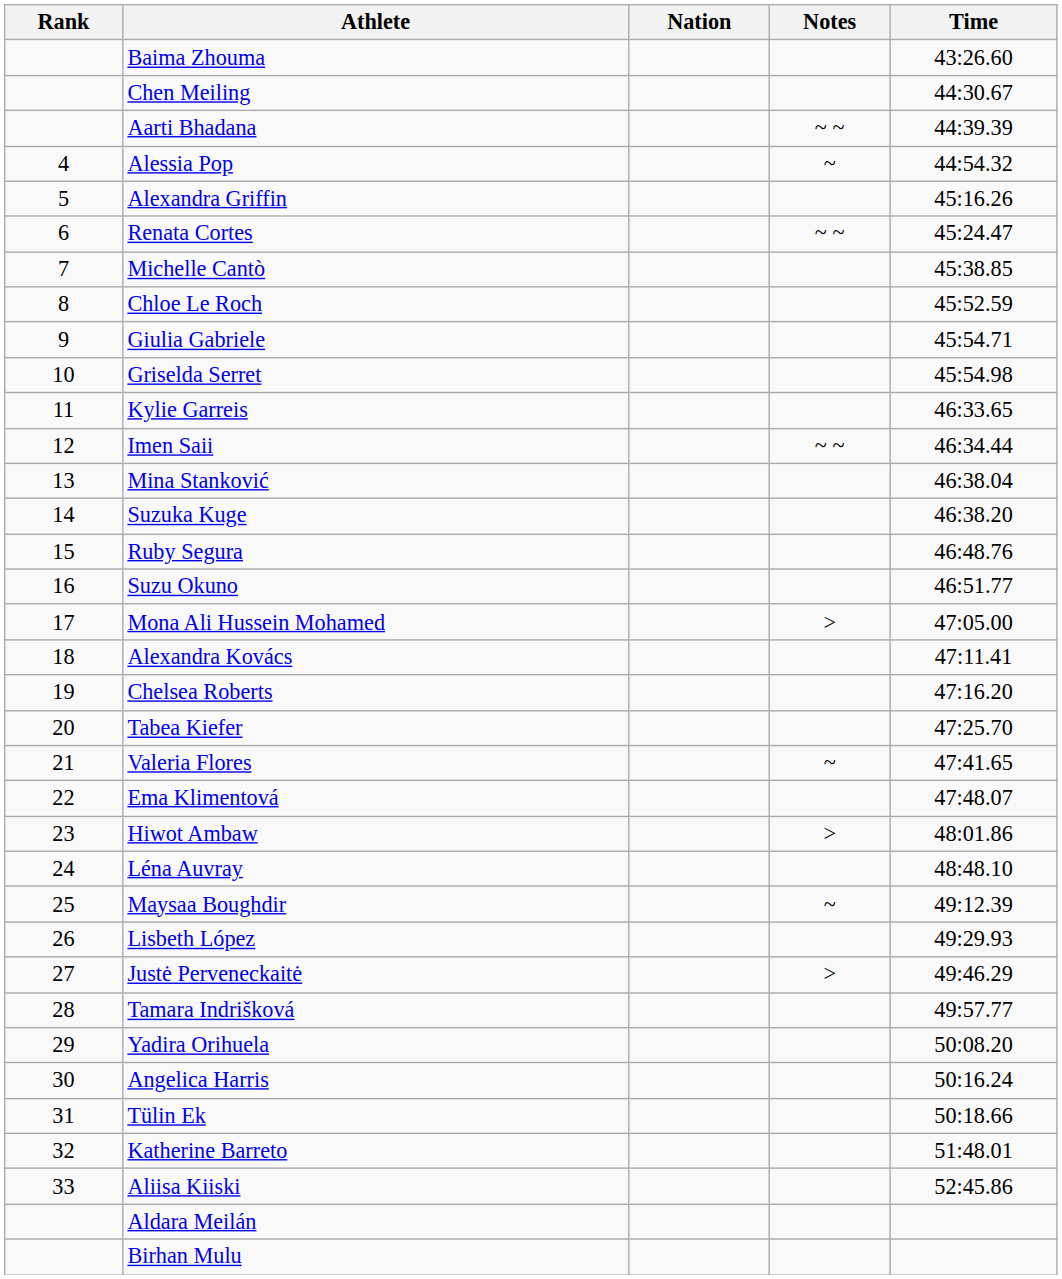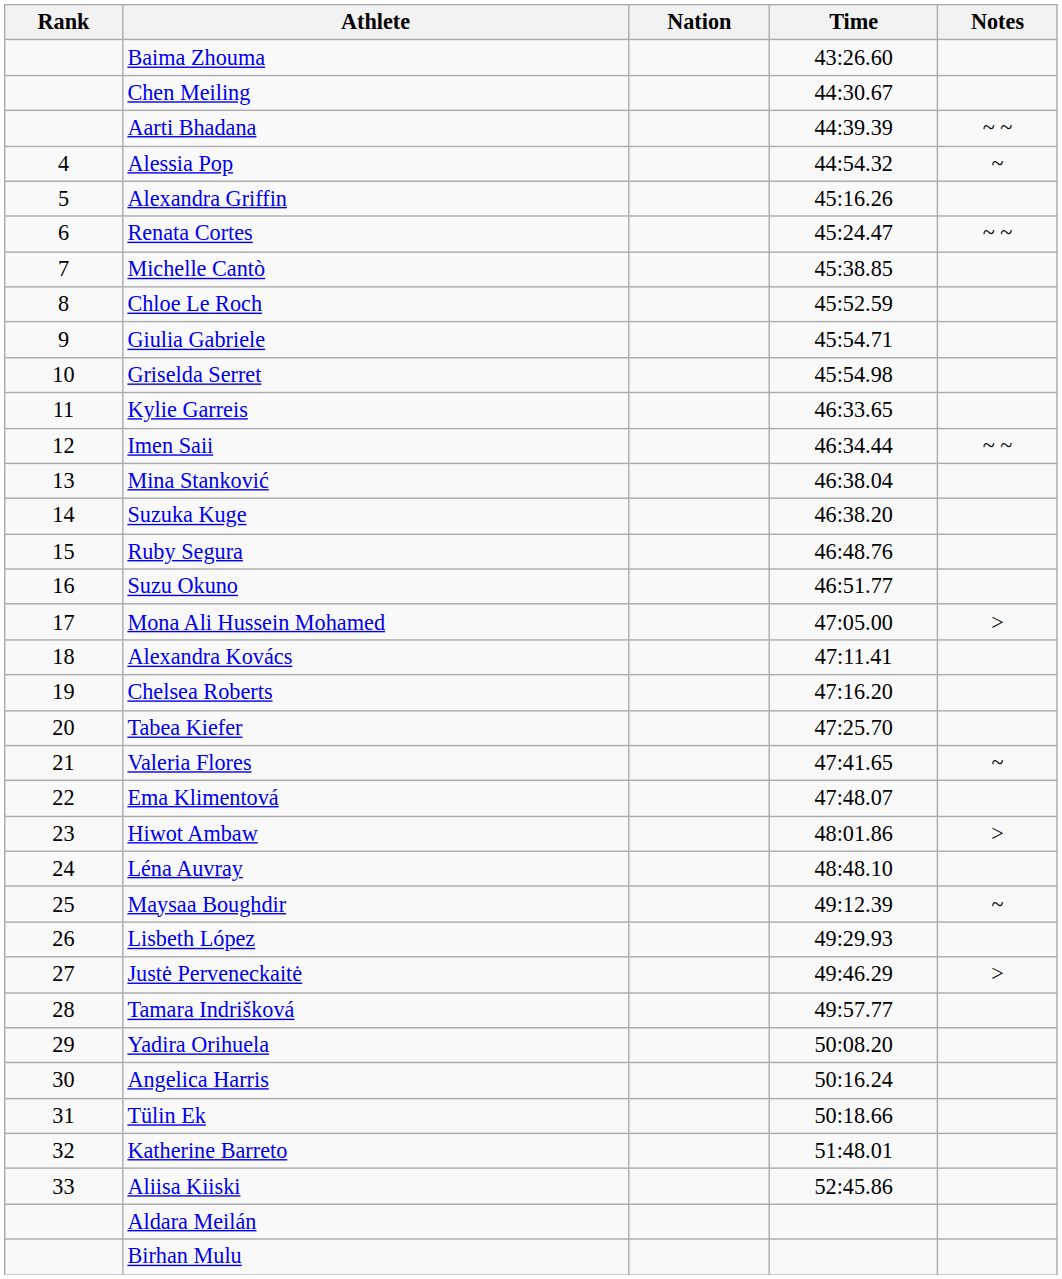 <table class="wikitable sortable" style="text-align:center;width: 60%;">
 <tr>
 <th scope="col">Rank</th>
 <th scope="col">Athlete</th>
 <th scope="col">Nation</th>
+<th scope="col">Time</th>
 <th scope="col">Notes</th>
-<th scope="col">Time</th>
 </tr>
 <tr>
 <td></td>
 <td align=left><a href='#'>Baima Zhouma</a></td>
 <td align=left></td>
+<td>43:26.60</td>
 <td></td>
-<td>43:26.60</td>
 </tr>
 <tr>
 <td></td>
 <td align=left><a href='#'>Chen Meiling</a></td>
 <td align=left></td>
+<td>44:30.67</td>
 <td></td>
-<td>44:30.67</td>
 </tr>
 <tr>
 <td></td>
 <td align=left><a href='#'>Aarti Bhadana</a></td>
 <td align=left></td>
+<td>44:39.39</td>
 <td> ~ ~</td>
-<td>44:39.39</td>
 </tr>
 <tr>
 <td>4</td>
 <td align=left><a href='#'>Alessia Pop</a></td>
 <td align=left></td>
+<td>44:54.32</td>
 <td> ~</td>
-<td>44:54.32</td>
 </tr>
 <tr>
 <td>5</td>
 <td align=left><a href='#'>Alexandra Griffin</a></td>
 <td align=left></td>
+<td>45:16.26</td>
 <td></td>
-<td>45:16.26</td>
 </tr>
 <tr>
 <td>6</td>
 <td align=left><a href='#'>Renata Cortes</a></td>
 <td align=left></td>
+<td>45:24.47</td>
 <td> ~ ~</td>
-<td>45:24.47</td>
 </tr>
 <tr>
 <td>7</td>
 <td align=left><a href='#'>Michelle Cantò</a></td>
 <td align=left></td>
+<td>45:38.85</td>
 <td></td>
-<td>45:38.85</td>
 </tr>
 <tr>
 <td>8</td>
 <td align=left><a href='#'>Chloe Le Roch</a></td>
 <td align=left></td>
+<td>45:52.59</td>
 <td></td>
-<td>45:52.59</td>
 </tr>
 <tr>
 <td>9</td>
 <td align=left><a href='#'>Giulia Gabriele</a></td>
 <td align=left></td>
+<td>45:54.71</td>
 <td></td>
-<td>45:54.71</td>
 </tr>
 <tr>
 <td>10</td>
 <td align=left><a href='#'>Griselda Serret</a></td>
 <td align=left></td>
+<td>45:54.98</td>
 <td></td>
-<td>45:54.98</td>
 </tr>
 <tr>
 <td>11</td>
 <td align=left><a href='#'>Kylie Garreis</a></td>
 <td align=left></td>
+<td>46:33.65</td>
 <td></td>
-<td>46:33.65</td>
 </tr>
 <tr>
 <td>12</td>
 <td align=left><a href='#'>Imen Saii</a></td>
 <td align=left></td>
+<td>46:34.44</td>
 <td> ~ ~</td>
-<td>46:34.44</td>
 </tr>
 <tr>
 <td>13</td>
 <td align=left><a href='#'>Mina Stanković</a></td>
 <td align=left></td>
+<td>46:38.04</td>
 <td></td>
-<td>46:38.04</td>
 </tr>
 <tr>
 <td>14</td>
 <td align=left><a href='#'>Suzuka Kuge</a></td>
 <td align=left></td>
+<td>46:38.20</td>
 <td></td>
-<td>46:38.20</td>
 </tr>
 <tr>
 <td>15</td>
 <td align=left><a href='#'>Ruby Segura</a></td>
 <td align=left></td>
+<td>46:48.76</td>
 <td></td>
-<td>46:48.76</td>
 </tr>
 <tr>
 <td>16</td>
 <td align=left><a href='#'>Suzu Okuno</a></td>
 <td align=left></td>
+<td>46:51.77</td>
 <td></td>
-<td>46:51.77</td>
 </tr>
 <tr>
 <td>17</td>
 <td align=left><a href='#'>Mona Ali Hussein Mohamed</a></td>
 <td align=left></td>
+<td>47:05.00</td>
 <td> ></td>
-<td>47:05.00</td>
 </tr>
 <tr>
 <td>18</td>
 <td align=left><a href='#'>Alexandra Kovács</a></td>
 <td align=left></td>
+<td>47:11.41</td>
 <td></td>
-<td>47:11.41</td>
 </tr>
 <tr>
 <td>19</td>
 <td align=left><a href='#'>Chelsea Roberts</a></td>
 <td align=left></td>
+<td>47:16.20</td>
 <td></td>
-<td>47:16.20</td>
 </tr>
 <tr>
 <td>20</td>
 <td align=left><a href='#'>Tabea Kiefer</a></td>
 <td align=left></td>
+<td>47:25.70</td>
 <td></td>
-<td>47:25.70</td>
 </tr>
 <tr>
 <td>21</td>
 <td align=left><a href='#'>Valeria Flores</a></td>
 <td align=left></td>
+<td>47:41.65</td>
 <td> ~</td>
-<td>47:41.65</td>
 </tr>
 <tr>
 <td>22</td>
 <td align=left><a href='#'>Ema Klimentová</a></td>
 <td align=left></td>
+<td>47:48.07</td>
 <td></td>
-<td>47:48.07</td>
 </tr>
 <tr>
 <td>23</td>
 <td align=left><a href='#'>Hiwot Ambaw</a></td>
 <td align=left></td>
+<td>48:01.86</td>
 <td>></td>
-<td>48:01.86</td>
 </tr>
 <tr>
 <td>24</td>
 <td align=left><a href='#'>Léna Auvray</a></td>
 <td align=left></td>
+<td>48:48.10</td>
 <td></td>
-<td>48:48.10</td>
 </tr>
 <tr>
 <td>25</td>
 <td align=left><a href='#'>Maysaa Boughdir</a></td>
 <td align=left></td>
+<td>49:12.39</td>
 <td> ~</td>
-<td>49:12.39</td>
 </tr>
 <tr>
 <td>26</td>
 <td align=left><a href='#'>Lisbeth López</a></td>
 <td align=left></td>
+<td>49:29.93</td>
 <td></td>
-<td>49:29.93</td>
 </tr>
 <tr>
 <td>27</td>
 <td align=left><a href='#'>Justė Perveneckaitė</a></td>
 <td align=left></td>
+<td>49:46.29</td>
 <td>></td>
-<td>49:46.29</td>
 </tr>
 <tr>
 <td>28</td>
 <td align=left><a href='#'>Tamara Indrišková</a></td>
 <td align=left></td>
+<td>49:57.77</td>
 <td></td>
-<td>49:57.77</td>
 </tr>
 <tr>
 <td>29</td>
 <td align=left><a href='#'>Yadira Orihuela</a></td>
 <td align=left></td>
+<td>50:08.20</td>
 <td></td>
-<td>50:08.20</td>
 </tr>
 <tr>
 <td>30</td>
 <td align=left><a href='#'>Angelica Harris</a></td>
 <td align=left></td>
+<td>50:16.24</td>
 <td></td>
-<td>50:16.24</td>
 </tr>
 <tr>
 <td>31</td>
 <td align=left><a href='#'>Tülin Ek</a></td>
 <td align=left></td>
+<td>50:18.66</td>
 <td></td>
-<td>50:18.66</td>
 </tr>
 <tr>
 <td>32</td>
 <td align=left><a href='#'>Katherine Barreto</a></td>
 <td align=left></td>
+<td>51:48.01</td>
 <td></td>
-<td>51:48.01</td>
 </tr>
 <tr>
 <td>33</td>
 <td align=left><a href='#'>Aliisa Kiiski</a></td>
 <td align=left></td>
+<td>52:45.86</td>
 <td></td>
-<td>52:45.86</td>
 </tr>
 <tr>
 <td></td>
 <td align=left><a href='#'>Aldara Meilán</a></td>
 <td align=left></td>
 <td></td>
 <td></td>
 </tr>
 <tr>
 <td></td>
 <td align=left><a href='#'>Birhan Mulu</a></td>
 <td align=left></td>
 <td></td>
 <td></td>
 </tr>
 </table>
